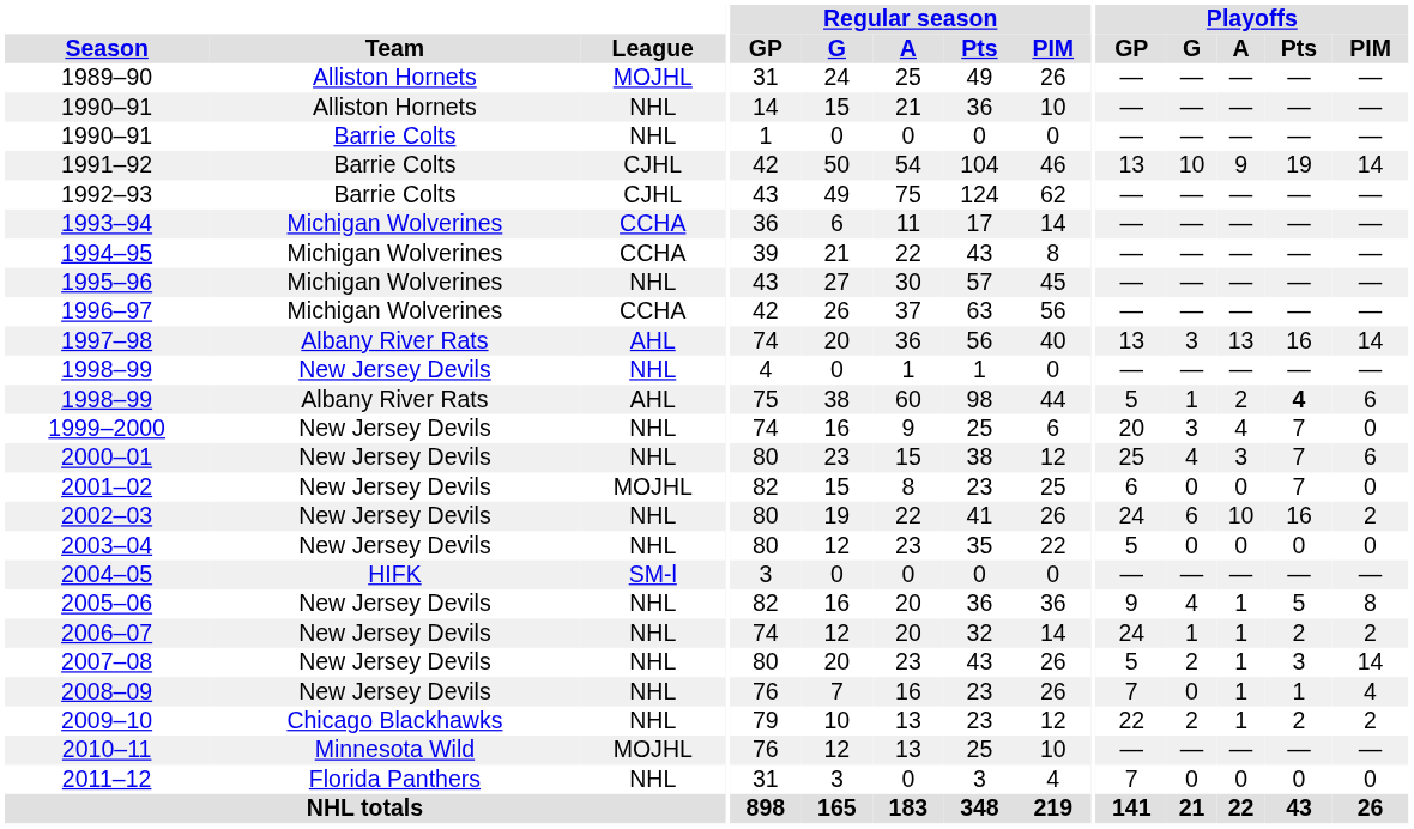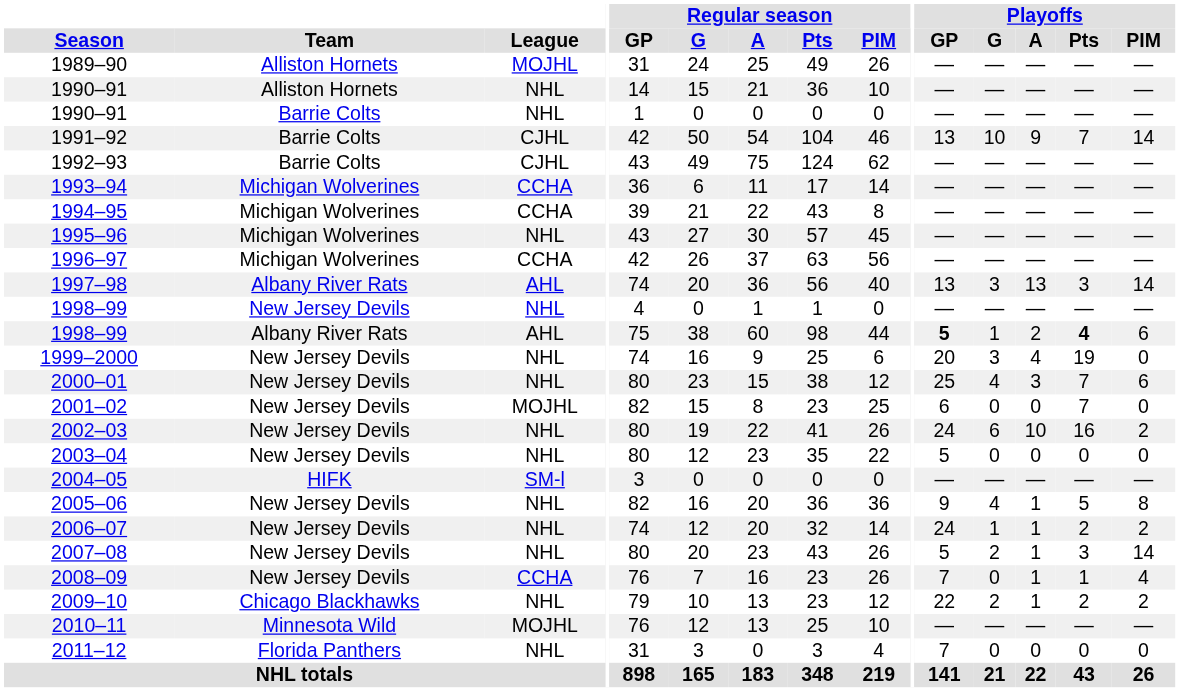 <table border="0" cellpadding="1" cellspacing="0" style="text-align:center; width:60em">
 <tr bgcolor="#e0e0e0">
 <th colspan="3"  bgcolor="#ffffff"></th>
 <th rowspan="99" bgcolor="#ffffff"></th>
 <th colspan="5"><a href='#'>Regular season</a></th>
 <th rowspan="99" bgcolor="#ffffff"></th>
 <th colspan="5"><a href='#'>Playoffs</a></th>
 </tr>
 <tr bgcolor="#e0e0e0">
 <th><a href='#'>Season</a></th>
 <th>Team</th>
 <th>League</th>
 <th>GP</th>
 <th><a href='#'>G</a></th>
 <th><a href='#'>A</a></th>
 <th><a href='#'>Pts</a></th>
 <th><a href='#'>PIM</a></th>
 <th>GP</th>
 <th>G</th>
 <th>A</th>
 <th>Pts</th>
 <th>PIM</th>
 </tr>
 <tr>
 <td>1989–90</td>
 <td><a href='#'>Alliston Hornets</a></td>
 <td><a href='#'>MOJHL</a></td>
 <td>31</td>
 <td>24</td>
 <td>25</td>
 <td>49</td>
 <td>26</td>
 <td>—</td>
 <td>—</td>
 <td>—</td>
 <td>—</td>
 <td>—</td>
 </tr>
 <tr style="background:#f0f0f0;">
 <td>1990–91</td>
 <td>Alliston Hornets</td>
 <td>NHL</td>
 <td>14</td>
 <td>15</td>
 <td>21</td>
 <td>36</td>
 <td>10</td>
 <td>—</td>
 <td>—</td>
 <td>—</td>
 <td>—</td>
 <td>—</td>
 </tr>
 <tr>
 <td>1990–91</td>
 <td><a href='#'>Barrie Colts</a></td>
 <td>NHL</td>
 <td>1</td>
 <td>0</td>
 <td>0</td>
 <td>0</td>
 <td>0</td>
 <td>—</td>
 <td>—</td>
 <td>—</td>
 <td>—</td>
 <td>—</td>
 </tr>
 <tr style="background:#f0f0f0;">
 <td>1991–92</td>
 <td>Barrie Colts</td>
 <td>CJHL</td>
 <td>42</td>
 <td>50</td>
 <td>54</td>
 <td>104</td>
 <td>46</td>
 <td>13</td>
 <td>10</td>
 <td>9</td>
-<td>19</td>
+<td>7</td>
 <td>14</td>
 </tr>
 <tr>
 <td>1992–93</td>
 <td>Barrie Colts</td>
 <td>CJHL</td>
 <td>43</td>
 <td>49</td>
 <td>75</td>
 <td>124</td>
 <td>62</td>
 <td>—</td>
 <td>—</td>
 <td>—</td>
 <td>—</td>
 <td>—</td>
 </tr>
 <tr style="background:#f0f0f0;">
 <td><a href='#'>1993–94</a></td>
 <td><a href='#'>Michigan Wolverines</a></td>
 <td><a href='#'>CCHA</a></td>
 <td>36</td>
 <td>6</td>
 <td>11</td>
 <td>17</td>
 <td>14</td>
 <td>—</td>
 <td>—</td>
 <td>—</td>
 <td>—</td>
 <td>—</td>
 </tr>
 <tr>
 <td><a href='#'>1994–95</a></td>
 <td>Michigan Wolverines</td>
 <td>CCHA</td>
 <td>39</td>
 <td>21</td>
 <td>22</td>
 <td>43</td>
 <td>8</td>
 <td>—</td>
 <td>—</td>
 <td>—</td>
 <td>—</td>
 <td>—</td>
 </tr>
 <tr style="background:#f0f0f0;">
 <td><a href='#'>1995–96</a></td>
 <td>Michigan Wolverines</td>
 <td>NHL</td>
 <td>43</td>
 <td>27</td>
 <td>30</td>
 <td>57</td>
 <td>45</td>
 <td>—</td>
 <td>—</td>
 <td>—</td>
 <td>—</td>
 <td>—</td>
 </tr>
 <tr>
 <td><a href='#'>1996–97</a></td>
 <td>Michigan Wolverines</td>
 <td>CCHA</td>
 <td>42</td>
 <td>26</td>
 <td>37</td>
 <td>63</td>
 <td>56</td>
 <td>—</td>
 <td>—</td>
 <td>—</td>
 <td>—</td>
 <td>—</td>
 </tr>
 <tr style="background:#f0f0f0;">
 <td><a href='#'>1997–98</a></td>
 <td><a href='#'>Albany River Rats</a></td>
 <td><a href='#'>AHL</a></td>
 <td>74</td>
 <td>20</td>
 <td>36</td>
 <td>56</td>
 <td>40</td>
 <td>13</td>
 <td>3</td>
 <td>13</td>
-<td>16</td>
+<td>3</td>
 <td>14</td>
 </tr>
 <tr>
 <td><a href='#'>1998–99</a></td>
 <td><a href='#'>New Jersey Devils</a></td>
 <td><a href='#'>NHL</a></td>
 <td>4</td>
 <td>0</td>
 <td>1</td>
 <td>1</td>
 <td>0</td>
 <td>—</td>
 <td>—</td>
 <td>—</td>
 <td>—</td>
 <td>—</td>
 </tr>
 <tr style="background:#f0f0f0;">
 <td><a href='#'>1998–99</a></td>
 <td>Albany River Rats</td>
 <td>AHL</td>
 <td>75</td>
 <td>38</td>
 <td>60</td>
 <td>98</td>
 <td>44</td>
-<td>5</td>
+<td><strong>5</strong></td>
 <td>1</td>
 <td>2</td>
 <td><strong>4</strong></td>
 <td>6</td>
 </tr>
 <tr>
 <td><a href='#'>1999–2000</a></td>
 <td>New Jersey Devils</td>
 <td>NHL</td>
 <td>74</td>
 <td>16</td>
 <td>9</td>
 <td>25</td>
 <td>6</td>
 <td>20</td>
 <td>3</td>
 <td>4</td>
-<td>7</td>
+<td>19</td>
 <td>0</td>
 </tr>
 <tr style="background:#f0f0f0;">
 <td><a href='#'>2000–01</a></td>
 <td>New Jersey Devils</td>
 <td>NHL</td>
 <td>80</td>
 <td>23</td>
 <td>15</td>
 <td>38</td>
 <td>12</td>
 <td>25</td>
 <td>4</td>
 <td>3</td>
 <td>7</td>
 <td>6</td>
 </tr>
 <tr>
 <td><a href='#'>2001–02</a></td>
 <td>New Jersey Devils</td>
 <td>MOJHL</td>
 <td>82</td>
 <td>15</td>
 <td>8</td>
 <td>23</td>
 <td>25</td>
 <td>6</td>
 <td>0</td>
 <td>0</td>
 <td>7</td>
 <td>0</td>
 </tr>
 <tr style="background:#f0f0f0;">
 <td><a href='#'>2002–03</a></td>
 <td>New Jersey Devils</td>
 <td>NHL</td>
 <td>80</td>
 <td>19</td>
 <td>22</td>
 <td>41</td>
 <td>26</td>
 <td>24</td>
 <td>6</td>
 <td>10</td>
 <td>16</td>
 <td>2</td>
 </tr>
 <tr>
 <td><a href='#'>2003–04</a></td>
 <td>New Jersey Devils</td>
 <td>NHL</td>
 <td>80</td>
 <td>12</td>
 <td>23</td>
 <td>35</td>
 <td>22</td>
 <td>5</td>
 <td>0</td>
 <td>0</td>
 <td>0</td>
 <td>0</td>
 </tr>
 <tr style="background:#f0f0f0;">
 <td><a href='#'>2004–05</a></td>
 <td><a href='#'>HIFK</a></td>
 <td><a href='#'>SM-l</a></td>
 <td>3</td>
 <td>0</td>
 <td>0</td>
 <td>0</td>
 <td>0</td>
 <td>—</td>
 <td>—</td>
 <td>—</td>
 <td>—</td>
 <td>—</td>
 </tr>
 <tr>
 <td><a href='#'>2005–06</a></td>
 <td>New Jersey Devils</td>
 <td>NHL</td>
 <td>82</td>
 <td>16</td>
 <td>20</td>
 <td>36</td>
 <td>36</td>
 <td>9</td>
 <td>4</td>
 <td>1</td>
 <td>5</td>
 <td>8</td>
 </tr>
 <tr style="background:#f0f0f0;">
 <td><a href='#'>2006–07</a></td>
 <td>New Jersey Devils</td>
 <td>NHL</td>
 <td>74</td>
 <td>12</td>
 <td>20</td>
 <td>32</td>
 <td>14</td>
 <td>24</td>
 <td>1</td>
 <td>1</td>
 <td>2</td>
 <td>2</td>
 </tr>
 <tr>
 <td><a href='#'>2007–08</a></td>
 <td>New Jersey Devils</td>
 <td>NHL</td>
 <td>80</td>
 <td>20</td>
 <td>23</td>
 <td>43</td>
 <td>26</td>
 <td>5</td>
 <td>2</td>
 <td>1</td>
 <td>3</td>
 <td>14</td>
 </tr>
 <tr style="background:#f0f0f0;">
 <td><a href='#'>2008–09</a></td>
 <td>New Jersey Devils</td>
-<td>NHL</td>
+<td><a href='#'>CCHA</a></td>
 <td>76</td>
 <td>7</td>
 <td>16</td>
 <td>23</td>
 <td>26</td>
 <td>7</td>
 <td>0</td>
 <td>1</td>
 <td>1</td>
 <td>4</td>
 </tr>
 <tr>
 <td><a href='#'>2009–10</a></td>
 <td><a href='#'>Chicago Blackhawks</a></td>
 <td>NHL</td>
 <td>79</td>
 <td>10</td>
 <td>13</td>
 <td>23</td>
 <td>12</td>
 <td>22</td>
 <td>2</td>
 <td>1</td>
 <td>2</td>
 <td>2</td>
 </tr>
 <tr style="background:#f0f0f0;">
 <td><a href='#'>2010–11</a></td>
 <td><a href='#'>Minnesota Wild</a></td>
 <td>MOJHL</td>
 <td>76</td>
 <td>12</td>
 <td>13</td>
 <td>25</td>
 <td>10</td>
 <td>—</td>
 <td>—</td>
 <td>—</td>
 <td>—</td>
 <td>—</td>
 </tr>
 <tr>
 <td><a href='#'>2011–12</a></td>
 <td><a href='#'>Florida Panthers</a></td>
 <td>NHL</td>
 <td>31</td>
 <td>3</td>
 <td>0</td>
 <td>3</td>
 <td>4</td>
 <td>7</td>
 <td>0</td>
 <td>0</td>
 <td>0</td>
 <td>0</td>
 </tr>
 <tr style="background:#e0e0e0;">
 <th colspan="3">NHL totals</th>
 <th>898</th>
 <th>165</th>
 <th>183</th>
 <th>348</th>
 <th>219</th>
 <th>141</th>
 <th>21</th>
 <th>22</th>
 <th>43</th>
 <th>26</th>
 </tr>
 </table>
